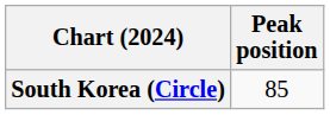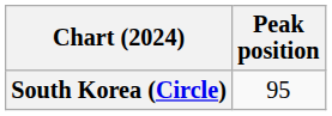 <table class="wikitable plainrowheaders" style="text-align:center">
 <tr>
 <th scope="col">Chart (2024)</th>
 <th scope="col">Peak<br>position</th>
 </tr>
 <tr>
 <th scope="row">South Korea (<a href='#'>Circle</a>)</th>
-<td>85</td>
+<td>95</td>
 </tr>
 </table>
